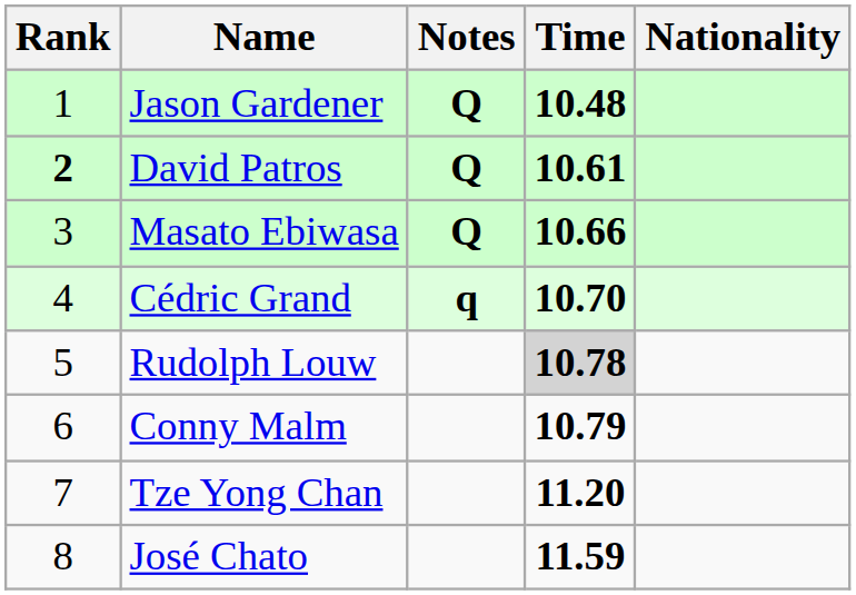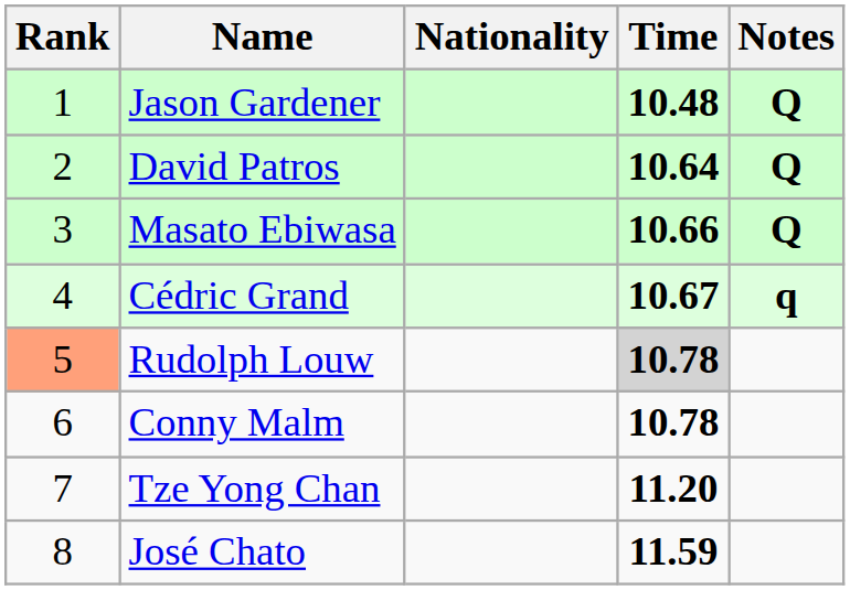 <table class="wikitable sortable" style="text-align:center">
 <tr>
 <th>Rank</th>
 <th>Name</th>
+<th>Nationality</th>
+<th>Time</th>
 <th>Notes</th>
-<th>Time</th>
-<th>Nationality</th>
 </tr>
 <tr bgcolor=ccffcc>
 <td>1</td>
 <td align=left><a href='#'>Jason Gardener</a></td>
+<td align=left></td>
+<td><strong>10.48</strong></td>
 <td><strong>Q</strong></td>
-<td><strong>10.48</strong></td>
-<td align=left></td>
 </tr>
 <tr bgcolor=ccffcc>
-<td><strong>2</strong></td>
+<td>2</td>
 <td align=left><a href='#'>David Patros</a></td>
+<td align=left></td>
+<td><strong>10.64</strong></td>
 <td><strong>Q</strong></td>
-<td><strong>10.61</strong></td>
-<td align=left></td>
 </tr>
 <tr bgcolor=ccffcc>
 <td>3</td>
 <td align=left><a href='#'>Masato Ebiwasa</a></td>
+<td align=left></td>
+<td><strong>10.66</strong></td>
 <td><strong>Q</strong></td>
-<td><strong>10.66</strong></td>
-<td align=left></td>
 </tr>
 <tr bgcolor=ddffdd>
 <td>4</td>
 <td align=left><a href='#'>Cédric Grand</a></td>
+<td align=left></td>
+<td><strong>10.67</strong></td>
 <td><strong>q</strong></td>
-<td><strong>10.70</strong></td>
-<td align=left></td>
 </tr>
 <tr>
-<td>5</td>
+<td style="background: lightsalmon;">5</td>
 <td align=left><a href='#'>Rudolph Louw</a></td>
+<td align=left></td>
+<td style="background: lightgrey;"><strong>10.78</strong></td>
 <td></td>
-<td style="background: lightgrey;"><strong>10.78</strong></td>
-<td align=left></td>
 </tr>
 <tr>
 <td>6</td>
 <td align=left><a href='#'>Conny Malm</a></td>
+<td align=left></td>
+<td><strong>10.78</strong></td>
 <td></td>
-<td><strong>10.79</strong></td>
-<td align=left></td>
 </tr>
 <tr>
 <td>7</td>
 <td align=left><a href='#'>Tze Yong Chan</a></td>
+<td align=left></td>
+<td><strong>11.20</strong></td>
 <td></td>
-<td><strong>11.20</strong></td>
-<td align=left></td>
 </tr>
 <tr>
 <td>8</td>
 <td align=left><a href='#'>José Chato</a></td>
+<td align=left></td>
+<td><strong>11.59</strong></td>
 <td></td>
-<td><strong>11.59</strong></td>
-<td align=left></td>
 </tr>
 </table>
